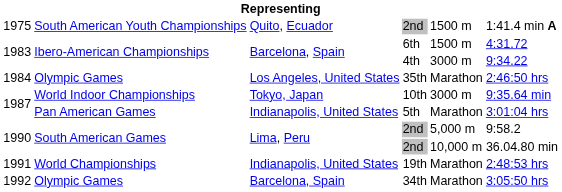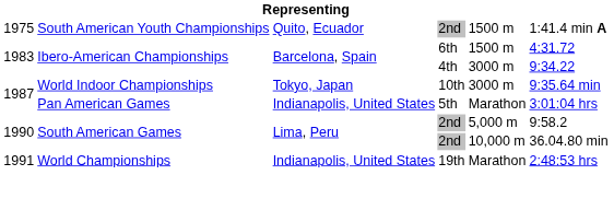 <table>
 <tr>
 <th colspan="6">Representing </th>
 </tr>
 <tr>
 <td>1975</td>
 <td><a href='#'>South American Youth Championships</a></td>
 <td><a href='#'>Quito</a>, <a href='#'>Ecuador</a></td>
 <td bgcolor=silver>2nd</td>
 <td>1500 m</td>
 <td>1:41.4 min <strong>A</strong></td>
 </tr>
 <tr>
 <td rowspan=2>1983</td>
 <td rowspan=2><a href='#'>Ibero-American Championships</a></td>
 <td rowspan=2><a href='#'>Barcelona</a>, <a href='#'>Spain</a></td>
 <td>6th</td>
 <td>1500 m</td>
 <td><a href='#'>4:31.72</a></td>
 </tr>
 <tr>
 <td>4th</td>
 <td>3000 m</td>
 <td><a href='#'>9:34.22</a></td>
-</tr>
-<tr>
-<td>1984</td>
-<td><a href='#'>Olympic Games</a></td>
-<td><a href='#'>Los Angeles, United States</a></td>
-<td>35th</td>
-<td>Marathon</td>
-<td><a href='#'>2:46:50 hrs</a></td>
 </tr>
 <tr>
 <td rowspan=2>1987</td>
 <td><a href='#'>World Indoor Championships</a></td>
 <td><a href='#'>Tokyo, Japan</a></td>
 <td>10th</td>
 <td>3000 m</td>
 <td><a href='#'>9:35.64 min</a></td>
 </tr>
 <tr>
 <td><a href='#'>Pan American Games</a></td>
 <td><a href='#'>Indianapolis, United States</a></td>
 <td>5th</td>
 <td>Marathon</td>
 <td><a href='#'>3:01:04 hrs</a></td>
 </tr>
 <tr>
 <td rowspan = "2">1990</td>
 <td rowspan = "2"><a href='#'>South American Games</a></td>
 <td rowspan = "2"><a href='#'>Lima</a>, <a href='#'>Peru</a></td>
 <td bgcolor=silver>2nd</td>
 <td>5,000 m</td>
 <td>9:58.2</td>
 </tr>
 <tr>
 <td bgcolor=silver>2nd</td>
 <td>10,000 m</td>
 <td>36.04.80 min</td>
 </tr>
 <tr>
 <td>1991</td>
 <td><a href='#'>World Championships</a></td>
 <td><a href='#'>Indianapolis, United States</a></td>
 <td>19th</td>
 <td>Marathon</td>
 <td><a href='#'>2:48:53 hrs</a></td>
 </tr>
-<tr>
-<td>1992</td>
-<td><a href='#'>Olympic Games</a></td>
-<td><a href='#'>Barcelona, Spain</a></td>
-<td>34th</td>
-<td>Marathon</td>
-<td><a href='#'>3:05:50 hrs</a></td>
-</tr>
 </table>
